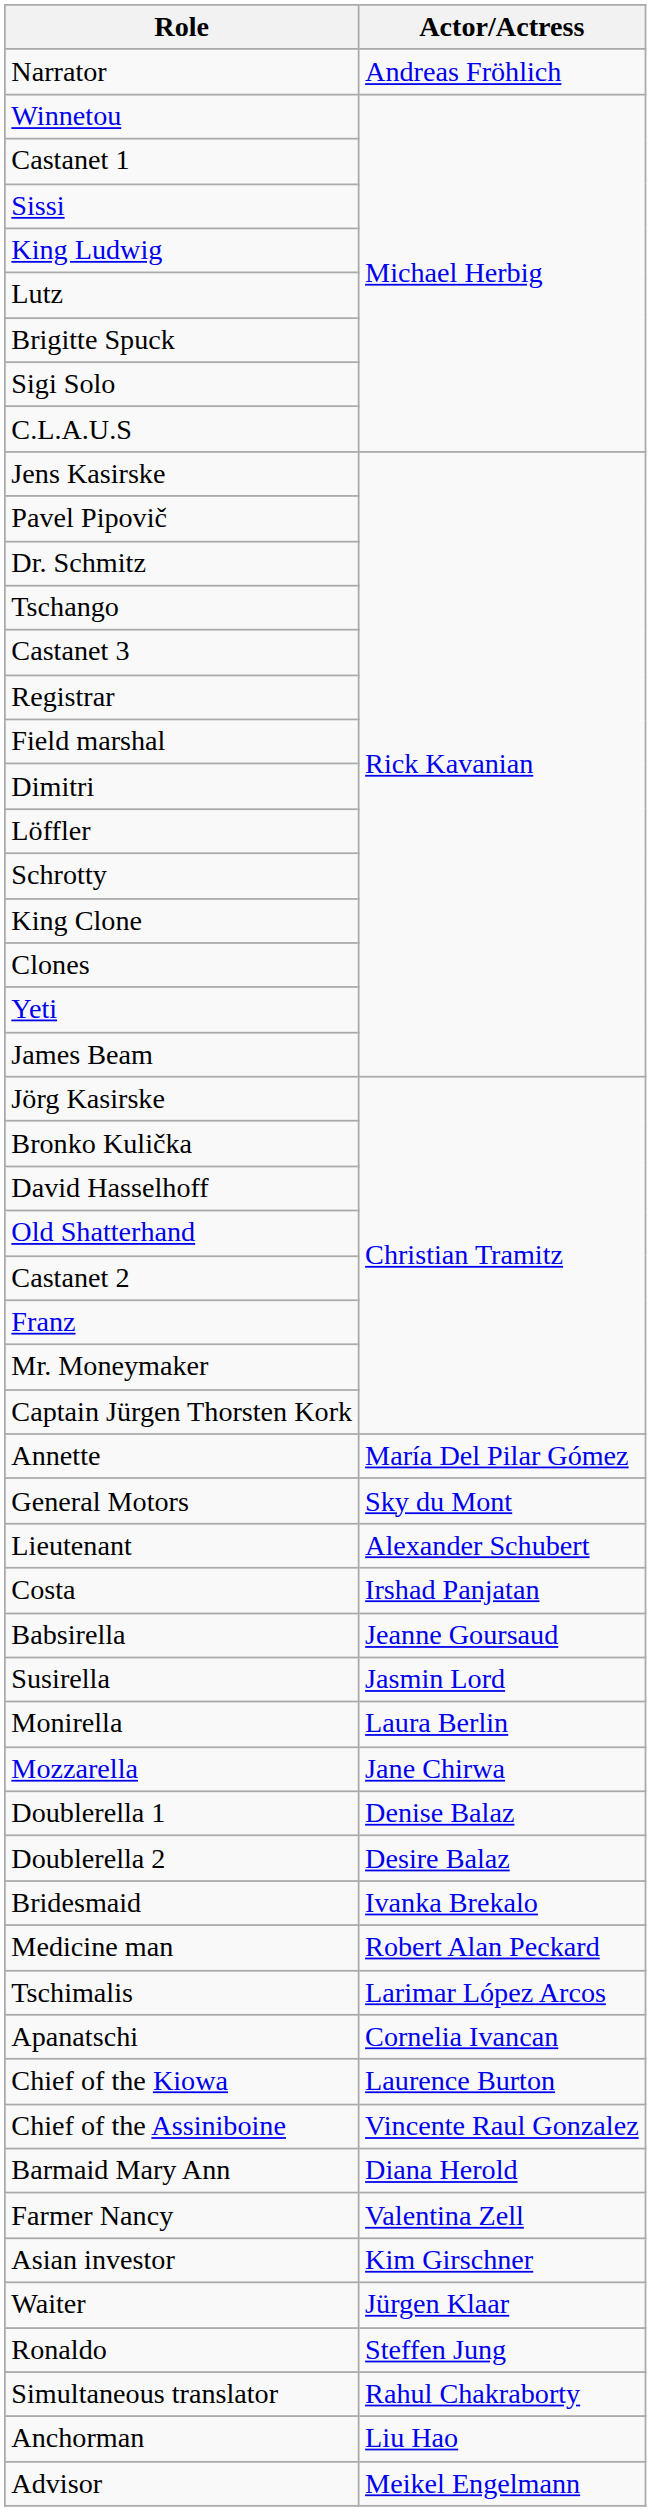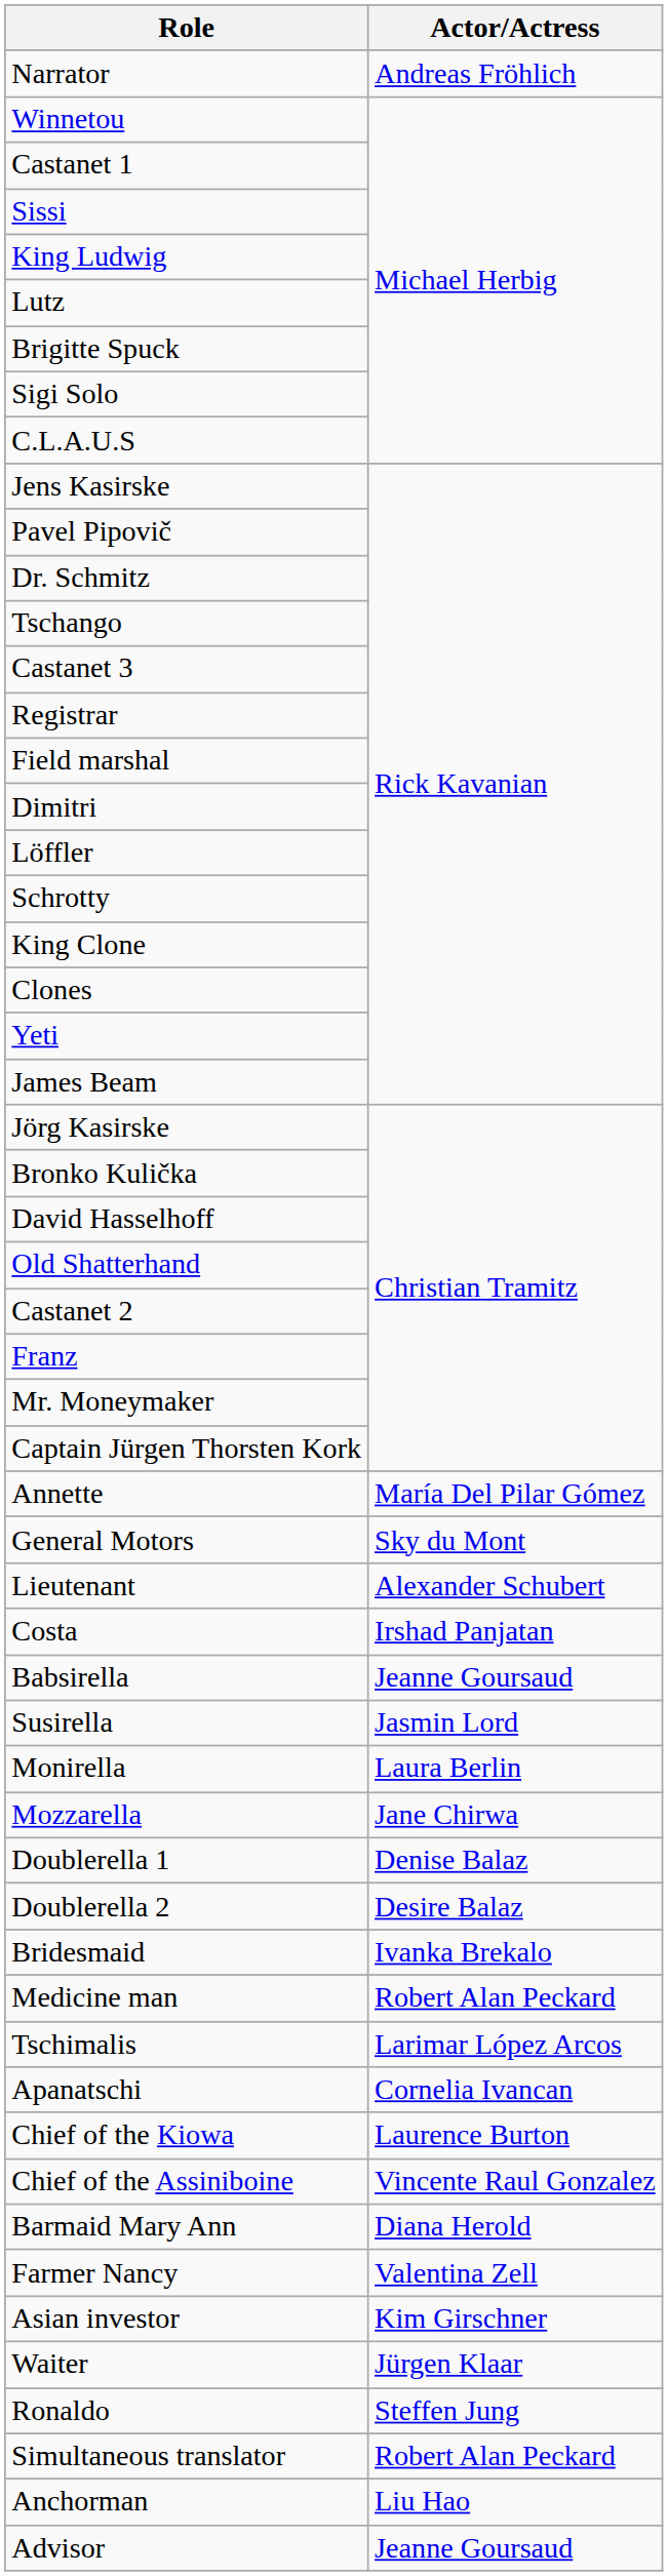 <table class="wikitable">
 <tr>
 <th>Role</th>
 <th>Actor/Actress</th>
 </tr>
 <tr>
 <td>Narrator</td>
 <td><a href='#'>Andreas Fröhlich</a></td>
 </tr>
 <tr>
 <td><a href='#'>Winnetou</a></td>
 <td rowspan="8"><a href='#'>Michael Herbig</a></td>
 </tr>
 <tr>
 <td>Castanet 1</td>
 </tr>
 <tr>
 <td><a href='#'>Sissi</a></td>
 </tr>
 <tr>
 <td><a href='#'>King Ludwig</a></td>
 </tr>
 <tr>
 <td>Lutz</td>
 </tr>
 <tr>
 <td>Brigitte Spuck</td>
 </tr>
 <tr>
 <td>Sigi Solo</td>
 </tr>
 <tr>
 <td>C.L.A.U.S</td>
 </tr>
 <tr>
 <td>Jens Kasirske</td>
 <td rowspan="14"><a href='#'>Rick Kavanian</a></td>
 </tr>
 <tr>
 <td>Pavel Pipovič</td>
 </tr>
 <tr>
 <td>Dr. Schmitz</td>
 </tr>
 <tr>
 <td>Tschango</td>
 </tr>
 <tr>
 <td>Castanet 3</td>
 </tr>
 <tr>
 <td>Registrar</td>
 </tr>
 <tr>
 <td>Field marshal</td>
 </tr>
 <tr>
 <td>Dimitri</td>
 </tr>
 <tr>
 <td>Löffler</td>
 </tr>
 <tr>
 <td>Schrotty</td>
 </tr>
 <tr>
 <td>King Clone</td>
 </tr>
 <tr>
 <td>Clones</td>
 </tr>
 <tr>
 <td><a href='#'>Yeti</a></td>
 </tr>
 <tr>
 <td>James Beam</td>
 </tr>
 <tr>
 <td>Jörg Kasirske</td>
 <td rowspan="8"><a href='#'>Christian Tramitz</a></td>
 </tr>
 <tr>
 <td>Bronko Kulička</td>
 </tr>
 <tr>
 <td>David Hasselhoff</td>
 </tr>
 <tr>
 <td><a href='#'>Old Shatterhand</a></td>
 </tr>
 <tr>
 <td>Castanet 2</td>
 </tr>
 <tr>
 <td><a href='#'>Franz</a></td>
 </tr>
 <tr>
 <td>Mr. Moneymaker</td>
 </tr>
 <tr>
 <td>Captain Jürgen Thorsten Kork</td>
 </tr>
 <tr>
 <td>Annette</td>
 <td><a href='#'>María Del Pilar Gómez</a></td>
 </tr>
 <tr>
 <td>General Motors</td>
 <td><a href='#'>Sky du Mont</a></td>
 </tr>
 <tr>
 <td>Lieutenant</td>
 <td><a href='#'>Alexander Schubert</a></td>
 </tr>
 <tr>
 <td>Costa</td>
 <td><a href='#'>Irshad Panjatan</a></td>
 </tr>
 <tr>
 <td>Babsirella</td>
 <td><a href='#'>Jeanne Goursaud</a></td>
 </tr>
 <tr>
 <td>Susirella</td>
 <td><a href='#'>Jasmin Lord</a></td>
 </tr>
 <tr>
 <td>Monirella</td>
 <td><a href='#'>Laura Berlin</a></td>
 </tr>
 <tr>
 <td><a href='#'>Mozzarella</a></td>
 <td><a href='#'>Jane Chirwa</a></td>
 </tr>
 <tr>
 <td>Doublerella 1</td>
 <td><a href='#'>Denise Balaz</a></td>
 </tr>
 <tr>
 <td>Doublerella 2</td>
 <td><a href='#'>Desire Balaz</a></td>
 </tr>
 <tr>
 <td>Bridesmaid</td>
 <td><a href='#'>Ivanka Brekalo</a></td>
 </tr>
 <tr>
 <td>Medicine man</td>
 <td><a href='#'>Robert Alan Peckard</a></td>
 </tr>
 <tr>
 <td>Tschimalis</td>
 <td><a href='#'>Larimar López Arcos</a></td>
 </tr>
 <tr>
 <td>Apanatschi</td>
 <td><a href='#'>Cornelia Ivancan</a></td>
 </tr>
 <tr>
 <td>Chief of the <a href='#'>Kiowa</a></td>
 <td><a href='#'>Laurence Burton</a></td>
 </tr>
 <tr>
 <td>Chief of the <a href='#'>Assiniboine</a></td>
 <td><a href='#'>Vincente Raul Gonzalez</a></td>
 </tr>
 <tr>
 <td>Barmaid Mary Ann</td>
 <td><a href='#'>Diana Herold</a></td>
 </tr>
 <tr>
 <td>Farmer Nancy</td>
 <td><a href='#'>Valentina Zell</a></td>
 </tr>
 <tr>
 <td>Asian investor</td>
 <td><a href='#'>Kim Girschner</a></td>
 </tr>
 <tr>
 <td>Waiter</td>
 <td><a href='#'>Jürgen Klaar</a></td>
 </tr>
 <tr>
 <td>Ronaldo</td>
 <td><a href='#'>Steffen Jung</a></td>
 </tr>
 <tr>
 <td>Simultaneous translator</td>
-<td><a href='#'>Rahul Chakraborty</a></td>
+<td><a href='#'>Robert Alan Peckard</a></td>
 </tr>
 <tr>
 <td>Anchorman</td>
 <td><a href='#'>Liu Hao</a></td>
 </tr>
 <tr>
 <td>Advisor</td>
-<td><a href='#'>Meikel Engelmann</a></td>
+<td><a href='#'>Jeanne Goursaud</a></td>
 </tr>
 </table>
